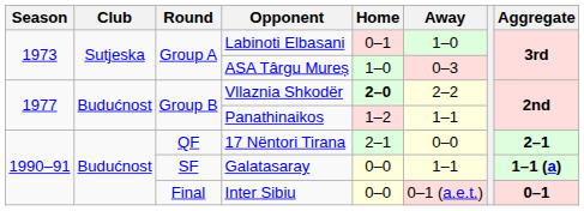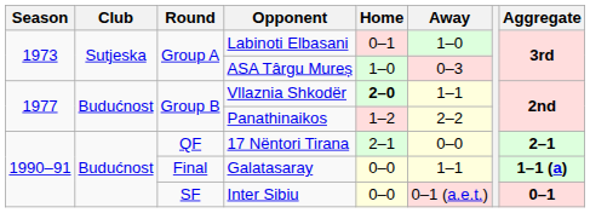 <table class="wikitable" style="text-align: center">
 <tr>
 <th>Season</th>
 <th>Club</th>
 <th>Round</th>
 <th>Opponent</th>
 <th>Home</th>
 <th>Away</th>
 <th rowspan=8></th>
 <th>Aggregate</th>
 </tr>
 <tr>
 <td rowspan=2><a href='#'>1973</a></td>
 <td rowspan=2><a href='#'>Sutjeska</a></td>
 <td rowspan=2><a href='#'>Group A</a></td>
 <td align="left"> <a href='#'>Labinoti Elbasani</a></td>
 <td bgcolor="#ffdddd">0–1</td>
 <td bgcolor="#ddffdd">1–0</td>
 <td bgcolor="#ffdddd" rowspan=2><strong>3rd</strong></td>
 </tr>
 <tr>
 <td align="left"> <a href='#'>ASA Târgu Mureș</a></td>
 <td bgcolor="#ddffdd">1–0</td>
 <td bgcolor="#ffdddd">0–3</td>
 </tr>
 <tr>
 <td rowspan=2><a href='#'>1977</a></td>
 <td rowspan=2><a href='#'>Budućnost</a></td>
 <td rowspan=2><a href='#'>Group B</a></td>
 <td align="left"> <a href='#'>Vllaznia Shkodër</a></td>
 <td bgcolor="#ddffdd"><strong>2–0</strong></td>
-<td bgcolor="#ffffdd">2–2</td>
+<td bgcolor="#ffffdd">1–1</td>
 <td bgcolor="#ffdddd" rowspan=2><strong>2nd</strong></td>
 </tr>
 <tr>
 <td align="left"> <a href='#'>Panathinaikos</a></td>
 <td bgcolor="#ffdddd">1–2</td>
-<td bgcolor="#ffffdd">1–1</td>
+<td bgcolor="#ffffdd">2–2</td>
 </tr>
 <tr>
 <td rowspan=3><a href='#'>1990–91</a></td>
 <td rowspan=3><a href='#'>Budućnost</a></td>
 <td><a href='#'>QF</a></td>
 <td align="left"> <a href='#'>17 Nëntori Tirana</a></td>
 <td bgcolor="#ddffdd">2–1</td>
 <td bgcolor="#ffffdd">0–0</td>
 <td bgcolor="#ddffdd"><strong>2–1</strong></td>
 </tr>
 <tr>
-<td><a href='#'>SF</a></td>
+<td><a href='#'>Final</a></td>
 <td align="left"> <a href='#'>Galatasaray</a></td>
 <td bgcolor="#ffffdd">0–0</td>
 <td bgcolor="#ffffdd">1–1</td>
 <td bgcolor="#ddffdd"><strong>1–1 (<a href='#'>a</a>)</strong></td>
 </tr>
 <tr>
-<td><a href='#'>Final</a></td>
+<td><a href='#'>SF</a></td>
 <td align="left"> <a href='#'>Inter Sibiu</a></td>
 <td bgcolor="#ffffdd">0–0</td>
 <td bgcolor="#ffdddd">0–1 (<a href='#'>a.e.t.</a>)</td>
 <td bgcolor="#ffdddd"><strong>0–1</strong></td>
 </tr>
 </table>
